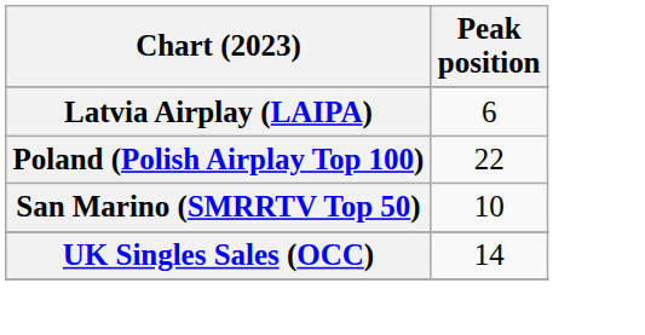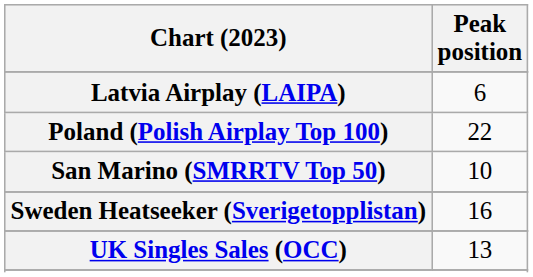 <table class="wikitable sortable plainrowheaders" style="text-align:center">
 <tr>
 <th scope="col">Chart (2023)</th>
 <th scope="col">Peak<br>position</th>
 </tr>
 <tr>
 </tr>
 <tr>
 </tr>
 <tr>
 </tr>
 <tr>
 </tr>
 <tr>
 </tr>
 <tr>
 <th scope="row">Latvia Airplay (<a href='#'>LAIPA</a>)</th>
 <td>6</td>
 </tr>
 <tr>
 <th scope="row">Poland (<a href='#'>Polish Airplay Top 100</a>)</th>
 <td>22</td>
 </tr>
 <tr>
 <th scope="row">San Marino (<a href='#'>SMRRTV Top 50</a>)</th>
 <td>10</td>
 </tr>
 <tr>
 </tr>
 <tr>
+<th scope="row">Sweden Heatseeker (<a href='#'>Sverigetopplistan</a>)</th>
+<td>16</td>
+</tr>
+<tr>
 </tr>
 <tr>
 <th scope="row"><a href='#'>UK Singles Sales</a> (<a href='#'>OCC</a>)</th>
-<td>14</td>
+<td>13</td>
 </tr>
 <tr>
 </tr>
 <tr>
 </tr>
 <tr>
 </tr>
 <tr>
 </tr>
 </table>
